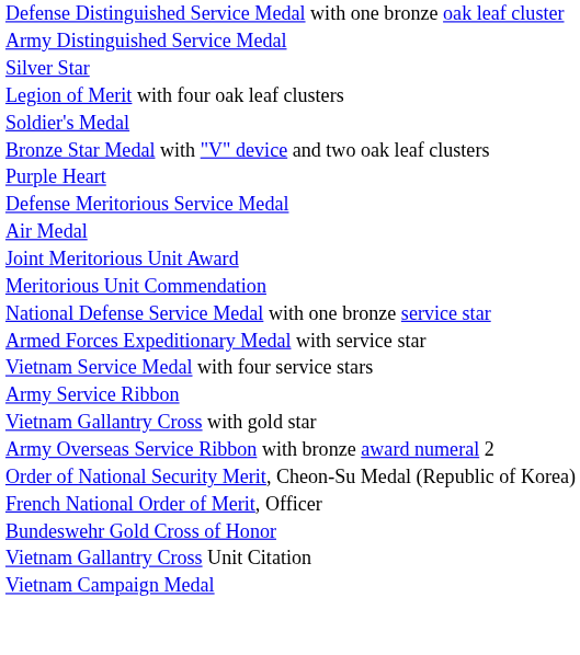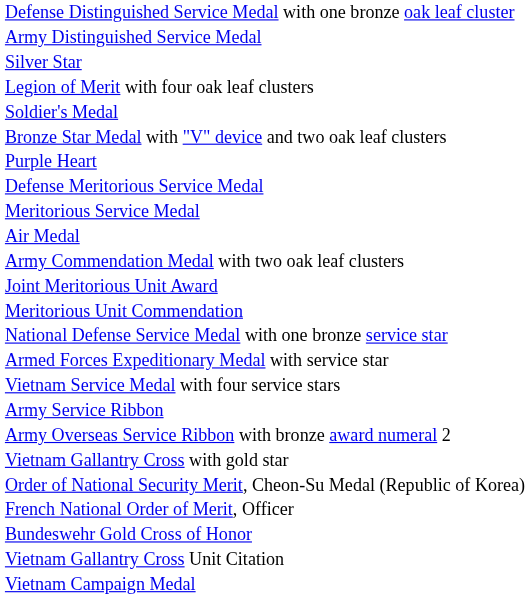 <table>
 <tr>
 <td></td>
 <td><a href='#'>Defense Distinguished Service Medal</a> with one bronze <a href='#'>oak leaf cluster</a></td>
 </tr>
 <tr>
 <td></td>
 <td><a href='#'>Army Distinguished Service Medal</a></td>
 </tr>
 <tr>
 <td></td>
 <td><a href='#'>Silver Star</a></td>
 </tr>
 <tr>
 <td><span></span><span></span><span></span><span></span></td>
 <td><a href='#'>Legion of Merit</a> with four oak leaf clusters</td>
 </tr>
 <tr>
 <td></td>
 <td><a href='#'>Soldier's Medal</a></td>
 </tr>
 <tr>
 <td><span></span><span></span><span></span></td>
 <td><a href='#'>Bronze Star Medal</a> with <a href='#'>"V" device</a> and two oak leaf clusters</td>
 </tr>
 <tr>
 <td></td>
 <td><a href='#'>Purple Heart</a></td>
 </tr>
 <tr>
 <td></td>
 <td><a href='#'>Defense Meritorious Service Medal</a></td>
 </tr>
 <tr>
 <td></td>
+<td><a href='#'>Meritorious Service Medal</a></td>
+</tr>
+<tr>
+<td></td>
 <td><a href='#'>Air Medal</a></td>
+</tr>
+<tr>
+<td><span></span><span></span></td>
+<td><a href='#'>Army Commendation Medal</a> with two oak leaf clusters</td>
 </tr>
 <tr>
 <td></td>
 <td><a href='#'>Joint Meritorious Unit Award</a></td>
 </tr>
 <tr>
 <td></td>
 <td><a href='#'>Meritorious Unit Commendation</a></td>
 </tr>
 <tr>
 <td></td>
 <td><a href='#'>National Defense Service Medal</a> with one bronze <a href='#'>service star</a></td>
 </tr>
 <tr>
 <td></td>
 <td><a href='#'>Armed Forces Expeditionary Medal</a> with service star</td>
 </tr>
 <tr>
 <td></td>
 <td><a href='#'>Vietnam Service Medal</a> with four service stars</td>
 </tr>
 <tr>
 <td></td>
 <td><a href='#'>Army Service Ribbon</a></td>
 </tr>
 <tr>
+<td><span></span></td>
+<td><a href='#'>Army Overseas Service Ribbon</a> with bronze <a href='#'>award numeral</a> 2</td>
+</tr>
+<tr>
 <td></td>
 <td><a href='#'>Vietnam Gallantry Cross</a> with gold star</td>
-</tr>
-<tr>
-<td><span></span></td>
-<td><a href='#'>Army Overseas Service Ribbon</a> with bronze <a href='#'>award numeral</a> 2</td>
 </tr>
 <tr>
 <td></td>
 <td><a href='#'>Order of National Security Merit</a>, Cheon-Su Medal (Republic of Korea)</td>
 </tr>
 <tr>
 <td></td>
 <td><a href='#'>French National Order of Merit</a>, Officer</td>
 </tr>
 <tr>
 <td></td>
 <td><a href='#'>Bundeswehr Gold Cross of Honor</a></td>
 </tr>
 <tr>
 <td></td>
 <td><a href='#'>Vietnam Gallantry Cross</a> Unit Citation</td>
 </tr>
 <tr>
 <td></td>
 <td><a href='#'>Vietnam Campaign Medal</a></td>
 </tr>
 </table>
